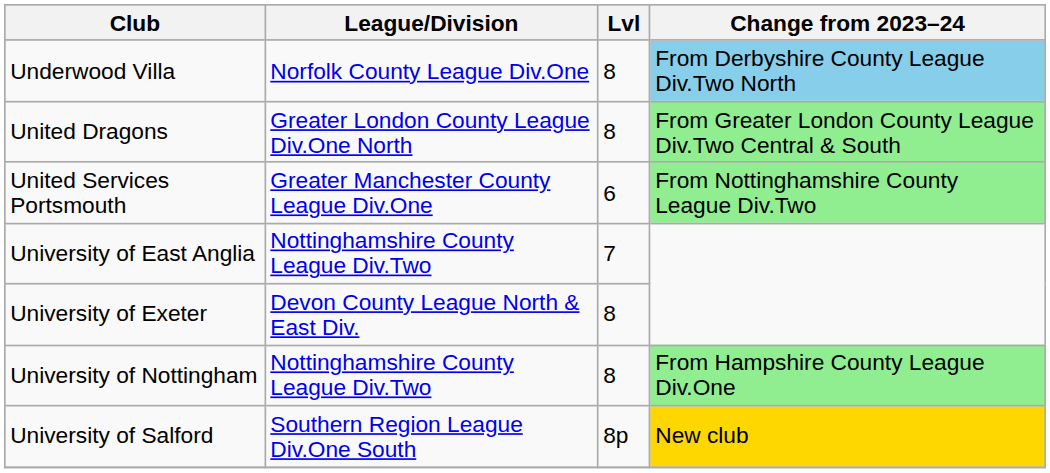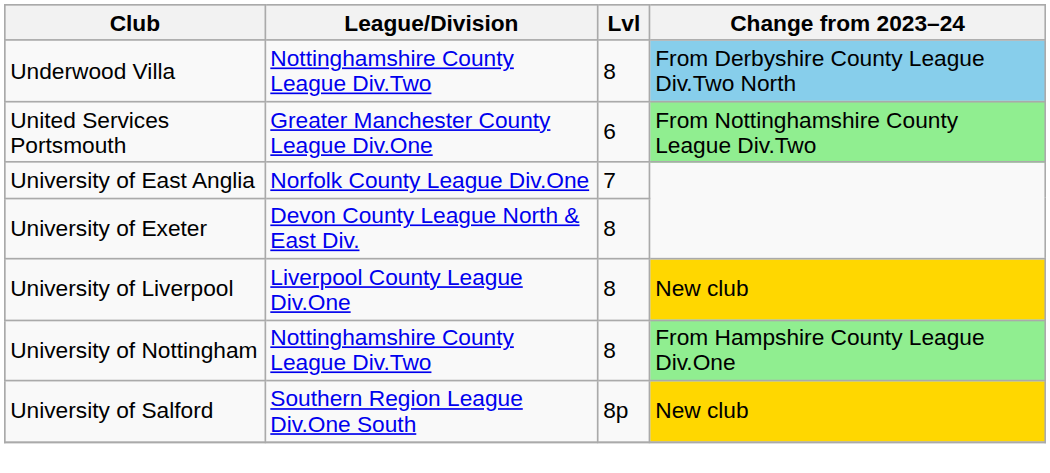 <table class="wikitable sortable" width=100% style="font-size:85%">
 <tr>
 <th width=25%>Club</th>
 <th width=32%>League/Division</th>
 <th width=5%>Lvl</th>
 <th width=38%>Change from 2023–24</th>
 </tr>
 <tr>
 <td>Underwood Villa</td>
-<td><a href='#'>Norfolk County League Div.One</a></td>
+<td><a href='#'>Nottinghamshire County League Div.Two</a></td>
 <td>8</td>
 <td style="background:skyblue">From Derbyshire County League Div.Two North</td>
-</tr>
-<tr>
-<td>United Dragons</td>
-<td><a href='#'>Greater London County League Div.One North</a></td>
-<td>8</td>
-<td style="background:lightgreen">From Greater London County League Div.Two Central & South</td>
 </tr>
 <tr>
 <td>United Services Portsmouth</td>
 <td><a href='#'>Greater Manchester County League Div.One</a></td>
 <td>6</td>
 <td style="background:lightgreen">From Nottinghamshire County League Div.Two</td>
 </tr>
 <tr>
 <td>University of East Anglia</td>
-<td><a href='#'>Nottinghamshire County League Div.Two</a></td>
+<td><a href='#'>Norfolk County League Div.One</a></td>
 <td>7</td>
 </tr>
 <tr>
 <td>University of Exeter</td>
 <td><a href='#'>Devon County League North & East Div.</a></td>
 <td>8</td>
+</tr>
+<tr>
+<td>University of Liverpool</td>
+<td><a href='#'>Liverpool County League Div.One</a></td>
+<td>8</td>
+<td style="background:gold">New club</td>
 </tr>
 <tr>
 <td>University of Nottingham</td>
 <td><a href='#'>Nottinghamshire County League Div.Two</a></td>
 <td>8</td>
 <td style="background:lightgreen">From Hampshire County League Div.One</td>
 </tr>
 <tr>
 <td>University of Salford</td>
 <td><a href='#'>Southern Region League Div.One South</a></td>
 <td>8p</td>
 <td style="background:gold">New club</td>
 </tr>
 <tr>
 </tr>
 </table>
